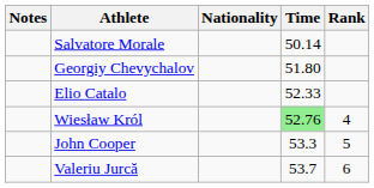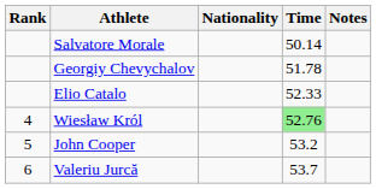 <table class="wikitable sortable" style="text-align:center">
 <tr>
-<th>Notes</th>
+<th>Rank</th>
 <th>Athlete</th>
 <th>Nationality</th>
 <th>Time</th>
-<th>Rank</th>
+<th>Notes</th>
 </tr>
 <tr>
 <td></td>
 <td align=left><a href='#'>Salvatore Morale</a></td>
 <td align=left></td>
 <td>50.14</td>
 <td></td>
 </tr>
 <tr>
 <td></td>
 <td align=left><a href='#'>Georgiy Chevychalov</a></td>
 <td align=left></td>
-<td>51.80</td>
+<td>51.78</td>
 <td></td>
 </tr>
 <tr>
 <td></td>
 <td align=left><a href='#'>Elio Catalo</a></td>
 <td align=left></td>
 <td>52.33</td>
 <td></td>
 </tr>
 <tr>
-<td></td>
+<td>4</td>
 <td align=left><a href='#'>Wiesław Król</a></td>
 <td align=left></td>
 <td style="background: lightgreen;">52.76</td>
-<td>4</td>
+<td></td>
 </tr>
 <tr>
-<td></td>
+<td>5</td>
 <td align=left><a href='#'>John Cooper</a></td>
 <td align=left></td>
-<td>53.3</td>
-<td>5</td>
+<td>53.2</td>
+<td></td>
 </tr>
 <tr>
-<td></td>
+<td>6</td>
 <td align=left><a href='#'>Valeriu Jurcă</a></td>
 <td align=left></td>
 <td>53.7</td>
-<td>6</td>
+<td></td>
 </tr>
 </table>
